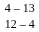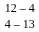 <table style="text-align:center">
 <tr>
 <th width=200></th>
 <th width=100></th>
 <th width=200></th>
 </tr>
 <tr>
+<td align=right><strong></strong></td>
+<td>12 – 4</td>
+<td align=left></td>
+</tr>
+<tr>
 <td align=right></td>
 <td>4 – 13</td>
 <td align=left><strong></strong></td>
 </tr>
-<tr>
-<td align=right><strong></strong></td>
-<td>12 – 4</td>
-<td align=left></td>
-</tr>
 </table>
